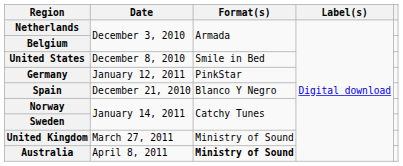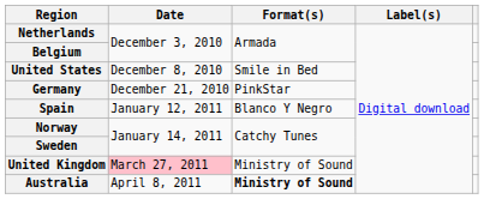 <table class="wikitable plainrowheaders">
 <tr>
 <th scope="col">Region</th>
 <th scope="col">Date</th>
 <th scope="col">Format(s)</th>
 <th scope="col">Label(s)</th>
 <th scope="col"></th>
 </tr>
 <tr>
 <th scope="row">Netherlands</th>
 <td rowspan="2">December 3, 2010</td>
 <td rowspan="2">Armada</td>
 <td rowspan="9"><a href='#'>Digital download</a></td>
 <td></td>
 </tr>
 <tr>
 <th scope="row">Belgium</th>
 <td></td>
 </tr>
 <tr>
 <th scope="row">United States</th>
 <td>December 8, 2010</td>
 <td>Smile in Bed</td>
 <td></td>
 </tr>
 <tr>
 <th scope="row">Germany</th>
-<td>January 12, 2011</td>
+<td>December 21, 2010</td>
 <td>PinkStar</td>
 <td></td>
 </tr>
 <tr>
 <th scope="row">Spain</th>
-<td>December 21, 2010</td>
+<td>January 12, 2011</td>
 <td>Blanco Y Negro</td>
 <td></td>
 </tr>
 <tr>
 <th scope="row">Norway</th>
 <td rowspan="2">January 14, 2011</td>
 <td rowspan="2">Catchy Tunes</td>
 <td></td>
 </tr>
 <tr>
 <th scope="row">Sweden</th>
 <td></td>
 </tr>
 <tr>
 <th scope="row">United Kingdom</th>
-<td>March 27, 2011</td>
+<td style="background: pink;">March 27, 2011</td>
 <td>Ministry of Sound</td>
 <td></td>
 </tr>
 <tr>
 <th scope="row">Australia</th>
 <td>April 8, 2011</td>
 <td><strong>Ministry of Sound</strong></td>
 <td></td>
 </tr>
 </table>
